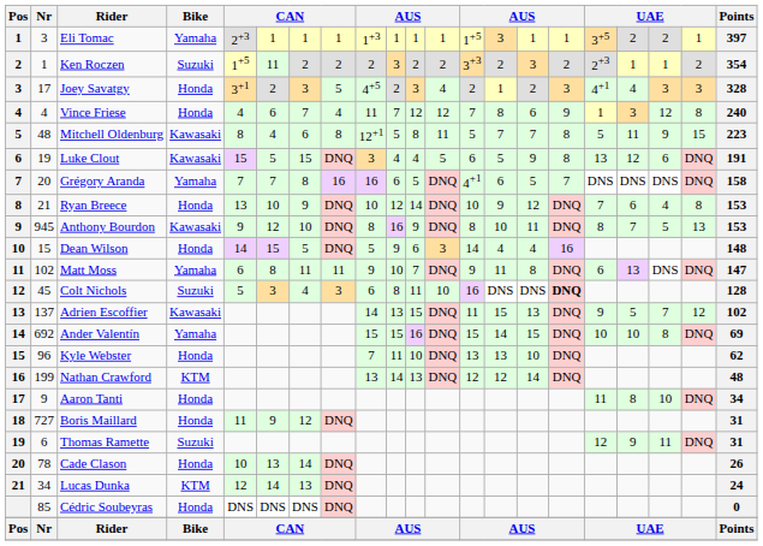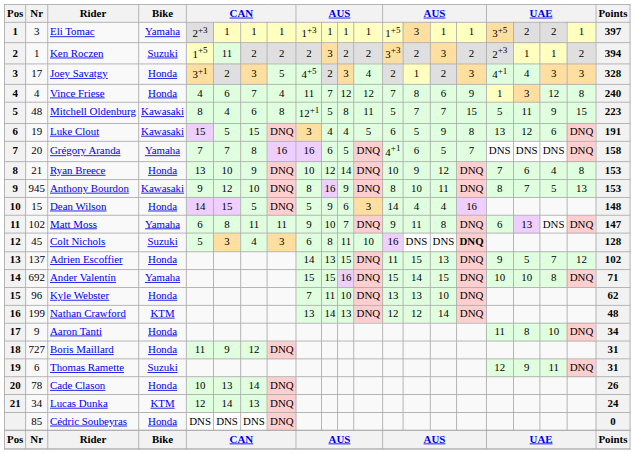 <table class="wikitable" style="font-size: 80%; text-align:center">
 <tr valign="top">
 <th valign="middle">Pos</th>
 <th valign="middle">Nr</th>
 <th valign="middle">Rider</th>
 <th valign="middle">Bike</th>
 <th colspan=4><a href='#'>CAN</a><br></th>
 <th colspan=4><a href='#'>AUS</a><br></th>
 <th colspan=4><a href='#'>AUS</a><br></th>
 <th colspan=4><a href='#'>UAE</a><br></th>
 <th valign="middle">Points</th>
 </tr>
 <tr>
 <th>1</th>
 <td>3</td>
 <td align=left> <a href='#'>Eli Tomac</a></td>
 <td><a href='#'>Yamaha</a></td>
 <td style="background:#dfdfdf;">2<sup>+3</sup></td>
 <td style="background:#ffffbf;">1</td>
 <td style="background:#ffffbf;">1</td>
 <td style="background:#ffffbf;">1</td>
 <td style="background:#ffffbf;">1<sup>+3</sup></td>
 <td style="background:#ffffbf;">1</td>
 <td style="background:#ffffbf;">1</td>
 <td style="background:#ffffbf;">1</td>
 <td style="background:#ffffbf;">1<sup>+5</sup></td>
 <td style="background:#ffdf9f;">3</td>
 <td style="background:#ffffbf;">1</td>
 <td style="background:#ffffbf;">1</td>
 <td style="background:#ffdf9f;">3<sup>+5</sup></td>
 <td style="background:#dfdfdf;">2</td>
 <td style="background:#dfdfdf;">2</td>
 <td style="background:#ffffbf;">1</td>
 <th>397</th>
 </tr>
 <tr>
 <th>2</th>
 <td>1</td>
 <td align=left> <a href='#'>Ken Roczen</a></td>
 <td><a href='#'>Suzuki</a></td>
 <td style="background:#ffffbf;">1<sup>+5</sup></td>
 <td style="background:#dfffdf;">11</td>
 <td style="background:#dfdfdf;">2</td>
 <td style="background:#dfdfdf;">2</td>
 <td style="background:#dfdfdf;">2</td>
 <td style="background:#ffdf9f;">3</td>
 <td style="background:#dfdfdf;">2</td>
 <td style="background:#dfdfdf;">2</td>
 <td style="background:#ffdf9f;">3<sup>+3</sup></td>
 <td style="background:#dfdfdf;">2</td>
 <td style="background:#ffdf9f;">3</td>
 <td style="background:#dfdfdf;">2</td>
 <td style="background:#dfdfdf;">2<sup>+3</sup></td>
 <td style="background:#ffffbf;">1</td>
 <td style="background:#ffffbf;">1</td>
 <td style="background:#dfdfdf;">2</td>
-<th>354</th>
+<th>394</th>
 </tr>
 <tr>
 <th>3</th>
 <td>17</td>
 <td align=left> <a href='#'>Joey Savatgy</a></td>
 <td><a href='#'>Honda</a></td>
 <td style="background:#ffdf9f;">3<sup>+1</sup></td>
 <td style="background:#dfdfdf;">2</td>
 <td style="background:#ffdf9f;">3</td>
 <td style="background:#dfffdf;">5</td>
 <td style="background:#dfffdf;">4<sup>+5</sup></td>
 <td style="background:#dfdfdf;">2</td>
 <td style="background:#ffdf9f;">3</td>
 <td style="background:#dfffdf;">4</td>
 <td style="background:#dfdfdf;">2</td>
 <td style="background:#ffffbf;">1</td>
 <td style="background:#dfdfdf;">2</td>
 <td style="background:#ffdf9f;">3</td>
 <td style="background:#dfffdf;">4<sup>+1</sup></td>
 <td style="background:#dfffdf;">4</td>
 <td style="background:#ffdf9f;">3</td>
 <td style="background:#ffdf9f;">3</td>
 <th>328</th>
 </tr>
 <tr>
 <th>4</th>
 <td>4</td>
 <td align=left> <a href='#'>Vince Friese</a></td>
 <td><a href='#'>Honda</a></td>
 <td style="background:#dfffdf;">4</td>
 <td style="background:#dfffdf;">6</td>
 <td style="background:#dfffdf;">7</td>
 <td style="background:#dfffdf;">4</td>
 <td style="background:#dfffdf;">11</td>
 <td style="background:#dfffdf;">7</td>
 <td style="background:#dfffdf;">12</td>
 <td style="background:#dfffdf;">12</td>
 <td style="background:#dfffdf;">7</td>
 <td style="background:#dfffdf;">8</td>
 <td style="background:#dfffdf;">6</td>
 <td style="background:#dfffdf;">9</td>
 <td style="background:#ffffbf;">1</td>
 <td style="background:#ffdf9f;">3</td>
 <td style="background:#dfffdf;">12</td>
 <td style="background:#dfffdf;">8</td>
 <th>240</th>
 </tr>
 <tr>
 <th>5</th>
 <td>48</td>
 <td align=left> <a href='#'>Mitchell Oldenburg</a></td>
 <td><a href='#'>Kawasaki</a></td>
 <td style="background:#dfffdf;">8</td>
 <td style="background:#dfffdf;">4</td>
 <td style="background:#dfffdf;">6</td>
 <td style="background:#dfffdf;">8</td>
 <td style="background:#dfffdf;">12<sup>+1</sup></td>
 <td style="background:#dfffdf;">5</td>
 <td style="background:#dfffdf;">8</td>
 <td style="background:#dfffdf;">11</td>
 <td style="background:#dfffdf;">5</td>
 <td style="background:#dfffdf;">7</td>
 <td style="background:#dfffdf;">7</td>
-<td style="background:#dfffdf;">8</td>
+<td style="background:#dfffdf;">15</td>
 <td style="background:#dfffdf;">5</td>
 <td style="background:#dfffdf;">11</td>
 <td style="background:#dfffdf;">9</td>
 <td style="background:#dfffdf;">15</td>
 <th>223</th>
 </tr>
 <tr>
 <th>6</th>
 <td>19</td>
 <td align=left> <a href='#'>Luke Clout</a></td>
 <td><a href='#'>Kawasaki</a></td>
 <td style="background:#efcfff;">15</td>
 <td style="background:#dfffdf;">5</td>
 <td style="background:#dfffdf;">15</td>
 <td style="background:#ffcfcf;">DNQ</td>
 <td style="background:#ffdf9f;">3</td>
 <td style="background:#dfffdf;">4</td>
 <td style="background:#dfffdf;">4</td>
 <td style="background:#dfffdf;">5</td>
 <td style="background:#dfffdf;">6</td>
 <td style="background:#dfffdf;">5</td>
 <td style="background:#dfffdf;">9</td>
 <td style="background:#dfffdf;">8</td>
 <td style="background:#dfffdf;">13</td>
 <td style="background:#dfffdf;">12</td>
 <td style="background:#dfffdf;">6</td>
 <td style="background:#ffcfcf;">DNQ</td>
 <th>191</th>
 </tr>
 <tr>
 <th>7</th>
 <td>20</td>
 <td align=left> <a href='#'>Grégory Aranda</a></td>
 <td><a href='#'>Yamaha</a></td>
 <td style="background:#dfffdf;">7</td>
 <td style="background:#dfffdf;">7</td>
 <td style="background:#dfffdf;">8</td>
 <td style="background:#efcfff;">16</td>
 <td style="background:#efcfff;">16</td>
 <td style="background:#dfffdf;">6</td>
 <td style="background:#dfffdf;">5</td>
 <td style="background:#ffcfcf;">DNQ</td>
 <td style="background:#dfffdf;">4<sup>+1</sup></td>
 <td style="background:#dfffdf;">6</td>
 <td style="background:#dfffdf;">5</td>
 <td style="background:#dfffdf;">7</td>
 <td style="background:#ffffff;">DNS</td>
 <td style="background:#ffffff;">DNS</td>
 <td style="background:#ffffff;">DNS</td>
 <td style="background:#ffcfcf;">DNQ</td>
 <th>158</th>
 </tr>
 <tr>
 <th>8</th>
 <td>21</td>
 <td align=left> <a href='#'>Ryan Breece</a></td>
 <td><a href='#'>Honda</a></td>
 <td style="background:#dfffdf;">13</td>
 <td style="background:#dfffdf;">10</td>
 <td style="background:#dfffdf;">9</td>
 <td style="background:#ffcfcf;">DNQ</td>
 <td style="background:#dfffdf;">10</td>
 <td style="background:#dfffdf;">12</td>
 <td style="background:#dfffdf;">14</td>
 <td style="background:#ffcfcf;">DNQ</td>
 <td style="background:#dfffdf;">10</td>
 <td style="background:#dfffdf;">9</td>
 <td style="background:#dfffdf;">12</td>
 <td style="background:#ffcfcf;">DNQ</td>
 <td style="background:#dfffdf;">7</td>
 <td style="background:#dfffdf;">6</td>
 <td style="background:#dfffdf;">4</td>
 <td style="background:#dfffdf;">8</td>
 <th>153</th>
 </tr>
 <tr>
 <th>9</th>
 <td>945</td>
 <td align=left> <a href='#'>Anthony Bourdon</a></td>
 <td><a href='#'>Kawasaki</a></td>
 <td style="background:#dfffdf;">9</td>
 <td style="background:#dfffdf;">12</td>
 <td style="background:#dfffdf;">10</td>
 <td style="background:#ffcfcf;">DNQ</td>
 <td style="background:#dfffdf;">8</td>
 <td style="background:#efcfff;">16</td>
 <td style="background:#dfffdf;">9</td>
 <td style="background:#ffcfcf;">DNQ</td>
 <td style="background:#dfffdf;">8</td>
 <td style="background:#dfffdf;">10</td>
 <td style="background:#dfffdf;">11</td>
 <td style="background:#ffcfcf;">DNQ</td>
 <td style="background:#dfffdf;">8</td>
 <td style="background:#dfffdf;">7</td>
 <td style="background:#dfffdf;">5</td>
 <td style="background:#dfffdf;">13</td>
 <th>153</th>
 </tr>
 <tr>
 <th>10</th>
 <td>15</td>
 <td align=left> <a href='#'>Dean Wilson</a></td>
 <td><a href='#'>Honda</a></td>
 <td style="background:#efcfff;">14</td>
 <td style="background:#efcfff;">15</td>
 <td style="background:#dfffdf;">5</td>
 <td style="background:#ffcfcf;">DNQ</td>
 <td style="background:#dfffdf;">5</td>
 <td style="background:#dfffdf;">9</td>
 <td style="background:#dfffdf;">6</td>
 <td style="background:#ffdf9f;">3</td>
 <td style="background:#dfffdf;">14</td>
 <td style="background:#dfffdf;">4</td>
 <td style="background:#dfffdf;">4</td>
 <td style="background:#efcfff;">16</td>
 <td></td>
 <td></td>
 <td></td>
 <td></td>
 <th>148</th>
 </tr>
 <tr>
 <th>11</th>
 <td>102</td>
 <td align=left> <a href='#'>Matt Moss</a></td>
 <td><a href='#'>Yamaha</a></td>
 <td style="background:#dfffdf;">6</td>
 <td style="background:#dfffdf;">8</td>
 <td style="background:#dfffdf;">11</td>
 <td style="background:#dfffdf;">11</td>
 <td style="background:#dfffdf;">9</td>
 <td style="background:#dfffdf;">10</td>
 <td style="background:#dfffdf;">7</td>
 <td style="background:#ffcfcf;">DNQ</td>
 <td style="background:#dfffdf;">9</td>
 <td style="background:#dfffdf;">11</td>
 <td style="background:#dfffdf;">8</td>
 <td style="background:#ffcfcf;">DNQ</td>
 <td style="background:#dfffdf;">6</td>
 <td style="background:#efcfff;">13</td>
 <td style="background:#ffffff;">DNS</td>
 <td style="background:#ffcfcf;">DNQ</td>
 <th>147</th>
 </tr>
 <tr>
 <th>12</th>
 <td>45</td>
 <td align=left> <a href='#'>Colt Nichols</a></td>
 <td><a href='#'>Suzuki</a></td>
 <td style="background:#dfffdf;">5</td>
 <td style="background:#ffdf9f;">3</td>
 <td style="background:#dfffdf;">4</td>
 <td style="background:#ffdf9f;">3</td>
 <td style="background:#dfffdf;">6</td>
 <td style="background:#dfffdf;">8</td>
 <td style="background:#dfffdf;">11</td>
 <td style="background:#dfffdf;">10</td>
 <td style="background:#efcfff;">16</td>
 <td style="background:#ffffff;">DNS</td>
 <td style="background:#ffffff;">DNS</td>
 <td style="background:#ffcfcf;"><strong>DNQ</strong></td>
 <td></td>
 <td></td>
 <td></td>
 <td></td>
 <th>128</th>
 </tr>
 <tr>
 <th>13</th>
 <td>137</td>
 <td align=left> <a href='#'>Adrien Escoffier</a></td>
-<td><a href='#'>Kawasaki</a></td>
+<td><a href='#'>Honda</a></td>
 <td></td>
 <td></td>
 <td></td>
 <td></td>
 <td style="background:#dfffdf;">14</td>
 <td style="background:#dfffdf;">13</td>
 <td style="background:#dfffdf;">15</td>
 <td style="background:#ffcfcf;">DNQ</td>
 <td style="background:#dfffdf;">11</td>
 <td style="background:#dfffdf;">15</td>
 <td style="background:#dfffdf;">13</td>
 <td style="background:#ffcfcf;">DNQ</td>
 <td style="background:#dfffdf;">9</td>
 <td style="background:#dfffdf;">5</td>
 <td style="background:#dfffdf;">7</td>
 <td style="background:#dfffdf;">12</td>
 <th>102</th>
 </tr>
 <tr>
 <th>14</th>
 <td>692</td>
 <td align=left> <a href='#'>Ander Valentín</a></td>
 <td><a href='#'>Yamaha</a></td>
 <td></td>
 <td></td>
 <td></td>
 <td></td>
 <td style="background:#dfffdf;">15</td>
 <td style="background:#dfffdf;">15</td>
 <td style="background:#efcfff;">16</td>
 <td style="background:#ffcfcf;">DNQ</td>
 <td style="background:#dfffdf;">15</td>
 <td style="background:#dfffdf;">14</td>
 <td style="background:#dfffdf;">15</td>
 <td style="background:#ffcfcf;">DNQ</td>
 <td style="background:#dfffdf;">10</td>
 <td style="background:#dfffdf;">10</td>
 <td style="background:#dfffdf;">8</td>
 <td style="background:#ffcfcf;">DNQ</td>
-<th>69</th>
+<th>71</th>
 </tr>
 <tr>
 <th>15</th>
 <td>96</td>
 <td align=left> <a href='#'>Kyle Webster</a></td>
 <td><a href='#'>Honda</a></td>
 <td></td>
 <td></td>
 <td></td>
 <td></td>
 <td style="background:#dfffdf;">7</td>
 <td style="background:#dfffdf;">11</td>
 <td style="background:#dfffdf;">10</td>
 <td style="background:#ffcfcf;">DNQ</td>
 <td style="background:#dfffdf;">13</td>
 <td style="background:#dfffdf;">13</td>
 <td style="background:#dfffdf;">10</td>
 <td style="background:#ffcfcf;">DNQ</td>
 <td></td>
 <td></td>
 <td></td>
 <td></td>
 <th>62</th>
 </tr>
 <tr>
 <th>16</th>
 <td>199</td>
 <td align=left> <a href='#'>Nathan Crawford</a></td>
 <td><a href='#'>KTM</a></td>
 <td></td>
 <td></td>
 <td></td>
 <td></td>
 <td style="background:#dfffdf;">13</td>
 <td style="background:#dfffdf;">14</td>
 <td style="background:#dfffdf;">13</td>
 <td style="background:#ffcfcf;">DNQ</td>
 <td style="background:#dfffdf;">12</td>
 <td style="background:#dfffdf;">12</td>
 <td style="background:#dfffdf;">14</td>
 <td style="background:#ffcfcf;">DNQ</td>
 <td></td>
 <td></td>
 <td></td>
 <td></td>
 <th>48</th>
 </tr>
 <tr>
 <th>17</th>
 <td>9</td>
 <td align=left> <a href='#'>Aaron Tanti</a></td>
 <td><a href='#'>Honda</a></td>
 <td></td>
 <td></td>
 <td></td>
 <td></td>
 <td></td>
 <td></td>
 <td></td>
 <td></td>
 <td></td>
 <td></td>
 <td></td>
 <td></td>
 <td style="background:#dfffdf;">11</td>
 <td style="background:#dfffdf;">8</td>
 <td style="background:#dfffdf;">10</td>
 <td style="background:#ffcfcf;">DNQ</td>
 <th>34</th>
 </tr>
 <tr>
 <th>18</th>
 <td>727</td>
 <td align=left> <a href='#'>Boris Maillard</a></td>
 <td><a href='#'>Honda</a></td>
 <td style="background:#dfffdf;">11</td>
 <td style="background:#dfffdf;">9</td>
 <td style="background:#dfffdf;">12</td>
 <td style="background:#ffcfcf;">DNQ</td>
 <td></td>
 <td></td>
 <td></td>
 <td></td>
 <td></td>
 <td></td>
 <td></td>
 <td></td>
 <td></td>
 <td></td>
 <td></td>
 <td></td>
 <th>31</th>
 </tr>
 <tr>
 <th>19</th>
 <td>6</td>
 <td align=left> <a href='#'>Thomas Ramette</a></td>
 <td><a href='#'>Suzuki</a></td>
 <td></td>
 <td></td>
 <td></td>
 <td></td>
 <td></td>
 <td></td>
 <td></td>
 <td></td>
 <td></td>
 <td></td>
 <td></td>
 <td></td>
 <td style="background:#dfffdf;">12</td>
 <td style="background:#dfffdf;">9</td>
 <td style="background:#dfffdf;">11</td>
 <td style="background:#ffcfcf;">DNQ</td>
 <th>31</th>
 </tr>
 <tr>
 <th>20</th>
 <td>78</td>
 <td align=left> <a href='#'>Cade Clason</a></td>
 <td><a href='#'>Honda</a></td>
 <td style="background:#dfffdf;">10</td>
 <td style="background:#dfffdf;">13</td>
 <td style="background:#dfffdf;">14</td>
 <td style="background:#ffcfcf;">DNQ</td>
 <td></td>
 <td></td>
 <td></td>
 <td></td>
 <td></td>
 <td></td>
 <td></td>
 <td></td>
 <td></td>
 <td></td>
 <td></td>
 <td></td>
 <th>26</th>
 </tr>
 <tr>
 <th>21</th>
 <td>34</td>
 <td align=left> <a href='#'>Lucas Dunka</a></td>
 <td><a href='#'>KTM</a></td>
 <td style="background:#dfffdf;">12</td>
 <td style="background:#dfffdf;">14</td>
 <td style="background:#dfffdf;">13</td>
 <td style="background:#ffcfcf;">DNQ</td>
 <td></td>
 <td></td>
 <td></td>
 <td></td>
 <td></td>
 <td></td>
 <td></td>
 <td></td>
 <td></td>
 <td></td>
 <td></td>
 <td></td>
 <th>24</th>
 </tr>
 <tr>
 <th></th>
 <td>85</td>
 <td align=left> <a href='#'>Cédric Soubeyras</a></td>
 <td><a href='#'>Honda</a></td>
 <td style="background:#ffffff;">DNS</td>
 <td style="background:#ffffff;">DNS</td>
 <td style="background:#ffffff;">DNS</td>
 <td style="background:#ffcfcf;">DNQ</td>
 <td></td>
 <td></td>
 <td></td>
 <td></td>
 <td></td>
 <td></td>
 <td></td>
 <td></td>
 <td></td>
 <td></td>
 <td></td>
 <td></td>
 <th>0</th>
 </tr>
 <tr>
 </tr>
 <tr valign="top">
 <th valign="middle">Pos</th>
 <th valign="middle">Nr</th>
 <th valign="middle">Rider</th>
 <th valign="middle">Bike</th>
 <th colspan=4><a href='#'>CAN</a><br></th>
 <th colspan=4><a href='#'>AUS</a><br></th>
 <th colspan=4><a href='#'>AUS</a><br></th>
 <th colspan=4><a href='#'>UAE</a><br></th>
 <th valign="middle">Points</th>
 </tr>
 <tr>
 </tr>
 </table>
